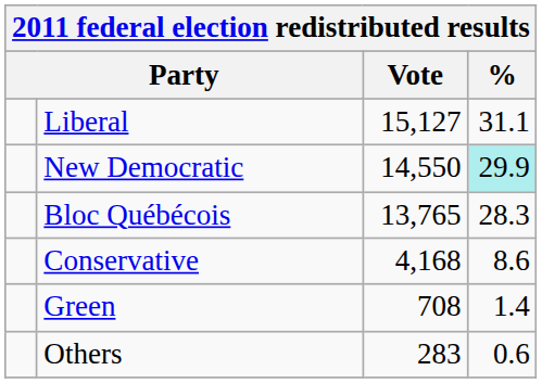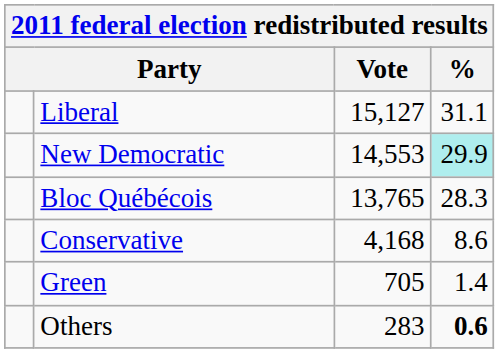 <table class="wikitable">
 <tr>
 <th colspan="4"><a href='#'>2011 federal election</a> redistributed results</th>
 </tr>
 <tr>
 <th bgcolor="#DDDDFF" width="130px" colspan="2">Party</th>
 <th bgcolor="#DDDDFF" width="50px">Vote</th>
 <th bgcolor="#DDDDFF" width="30px">%</th>
 </tr>
 <tr>
 <td> </td>
 <td><a href='#'>Liberal</a></td>
 <td align=right>15,127</td>
 <td align=right>31.1</td>
 </tr>
 <tr>
 <td> </td>
 <td><a href='#'>New Democratic</a></td>
-<td align=right>14,550</td>
+<td align=right>14,553</td>
 <td align=right style="background: paleturquoise;">29.9</td>
 </tr>
 <tr>
 <td> </td>
 <td><a href='#'>Bloc Québécois</a></td>
 <td align=right>13,765</td>
 <td align=right>28.3</td>
 </tr>
 <tr>
 <td> </td>
 <td><a href='#'>Conservative</a></td>
 <td align=right>4,168</td>
 <td align=right>8.6</td>
 </tr>
 <tr>
 <td> </td>
 <td><a href='#'>Green</a></td>
-<td align=right>708</td>
+<td align=right>705</td>
 <td align=right>1.4</td>
 </tr>
 <tr>
 <td> </td>
 <td>Others</td>
 <td align=right>283</td>
-<td align=right>0.6</td>
+<td align=right><strong>0.6</strong></td>
 </tr>
 </table>
